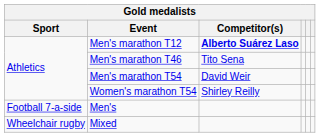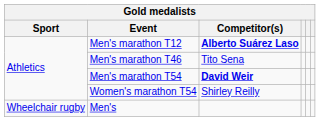 <table class="wikitable">
 <tr>
 <th colspan="6">Gold medalists</th>
 </tr>
 <tr>
 <th>Sport</th>
 <th>Event</th>
 <th>Competitor(s)</th>
 <th></th>
 <th></th>
 <th></th>
 </tr>
 <tr>
 <td rowspan=4><a href='#'>Athletics</a></td>
 <td><a href='#'>Men's marathon T12</a></td>
 <td><strong><a href='#'>Alberto Suárez Laso</a></strong></td>
 <td></td>
 <td></td>
 <td></td>
 </tr>
 <tr>
 <td><a href='#'>Men's marathon T46</a></td>
 <td><a href='#'>Tito Sena</a></td>
 <td></td>
 <td></td>
 <td></td>
 </tr>
 <tr>
 <td><a href='#'>Men's marathon T54</a></td>
-<td><a href='#'>David Weir</a></td>
+<td><strong><a href='#'>David Weir</a></strong></td>
 <td></td>
 <td></td>
 <td></td>
 </tr>
 <tr>
 <td><a href='#'>Women's marathon T54</a></td>
 <td><a href='#'>Shirley Reilly</a></td>
 <td></td>
 <td></td>
 <td></td>
 </tr>
 <tr>
-<td><a href='#'>Football 7-a-side</a></td>
+<td><a href='#'>Wheelchair rugby</a></td>
 <td><a href='#'>Men's</a></td>
 <td></td>
 <td></td>
 <td></td>
 <td></td>
 </tr>
-<tr>
-<td><a href='#'>Wheelchair rugby</a></td>
-<td><a href='#'>Mixed</a></td>
-<td></td>
-<td></td>
-<td></td>
-<td></td>
-</tr>
 </table>
